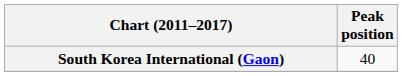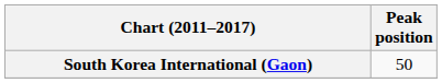 <table class="wikitable sortable plainrowheaders" style="text-align:center">
 <tr>
 <th scope="col" style="width:21em;">Chart (2011–2017)</th>
 <th scope="col">Peak<br>position</th>
 </tr>
 <tr>
 <th scope="row">South Korea International (<a href='#'>Gaon</a>)</th>
-<td>40</td>
+<td>50</td>
 </tr>
 <tr>
 </tr>
 </table>
